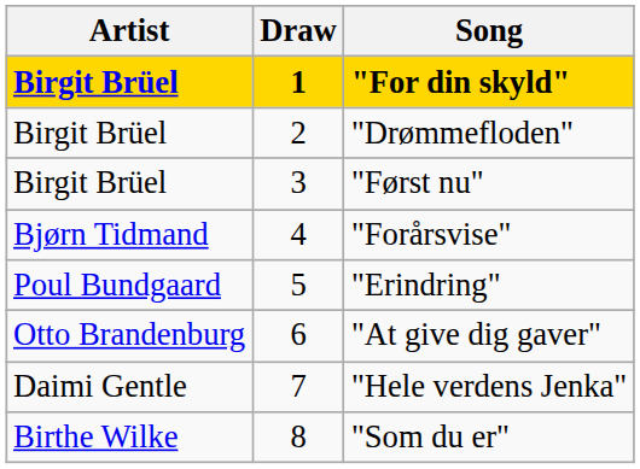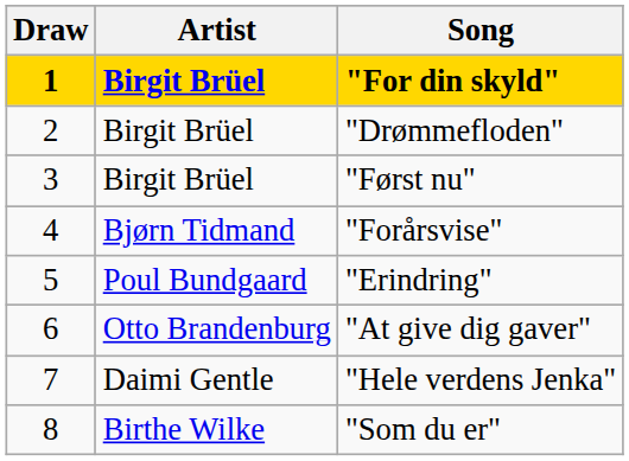 <table class="sortable wikitable" style="margin: 1em auto 1em auto; text-align:center">
 <tr>
+<th>Draw</th>
 <th>Artist</th>
-<th>Draw</th>
 <th>Song</th>
 </tr>
 <tr style="font-weight:bold; background:gold;">
+<td>1</td>
 <td align="left"><a href='#'>Birgit Brüel</a></td>
-<td>1</td>
 <td align="left">"For din skyld"</td>
 </tr>
 <tr>
+<td>2</td>
 <td align="left">Birgit Brüel</td>
-<td>2</td>
 <td align="left">"Drømmefloden"</td>
 </tr>
 <tr>
+<td>3</td>
 <td align="left">Birgit Brüel</td>
-<td>3</td>
 <td align="left">"Først nu"</td>
 </tr>
 <tr>
+<td>4</td>
 <td align="left"><a href='#'>Bjørn Tidmand</a></td>
-<td>4</td>
 <td align="left">"Forårsvise"</td>
 </tr>
 <tr>
+<td>5</td>
 <td align="left"><a href='#'>Poul Bundgaard</a></td>
-<td>5</td>
 <td align="left">"Erindring"</td>
 </tr>
 <tr>
+<td>6</td>
 <td align="left"><a href='#'>Otto Brandenburg</a></td>
-<td>6</td>
 <td align="left">"At give dig gaver"</td>
 </tr>
 <tr>
+<td>7</td>
 <td align="left">Daimi Gentle</td>
-<td>7</td>
 <td align="left">"Hele verdens Jenka"</td>
 </tr>
 <tr>
+<td>8</td>
 <td align="left"><a href='#'>Birthe Wilke</a></td>
-<td>8</td>
 <td align="left">"Som du er"</td>
 </tr>
 </table>
